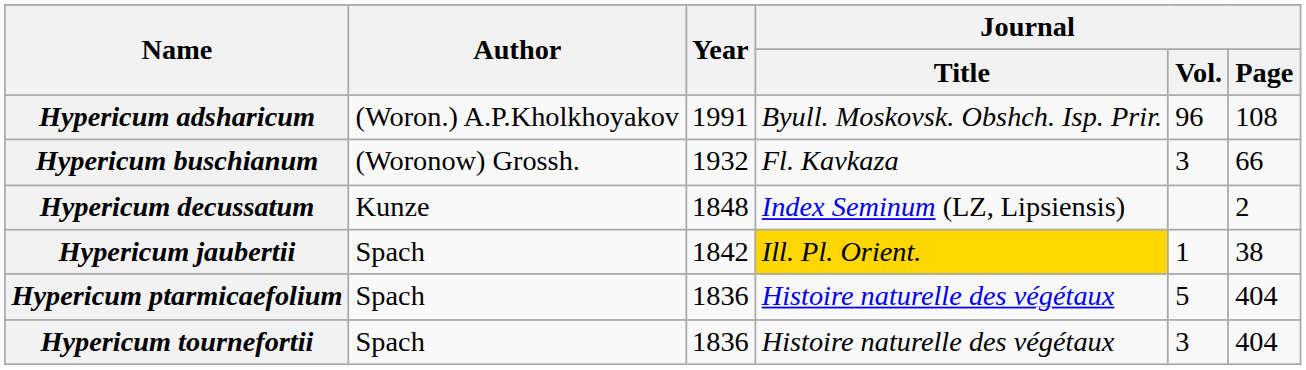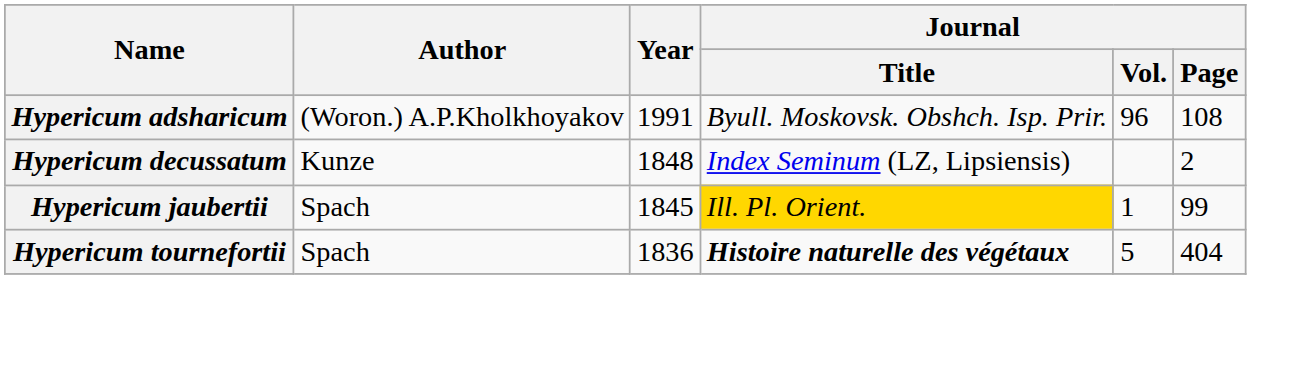 <table class="wikitable sortable">
 <tr>
 <th rowspan="2">Name</th>
 <th rowspan="2">Author</th>
 <th rowspan="2">Year</th>
 <th colspan="3">Journal</th>
 </tr>
 <tr>
 <th>Title</th>
 <th>Vol.</th>
 <th>Page</th>
 </tr>
 <tr>
 <th><em>Hypericum adsharicum</em></th>
 <td>(Woron.) A.P.Kholkhoyakov</td>
 <td>1991</td>
 <td><em>Byull. Moskovsk. Obshch. Isp. Prir.</em></td>
 <td>96</td>
 <td>108</td>
 </tr>
 <tr>
-<th><em>Hypericum buschianum</em></th>
-<td>(Woronow) Grossh.</td>
-<td>1932</td>
-<td><em>Fl. Kavkaza</em></td>
-<td>3</td>
-<td>66</td>
-</tr>
-<tr>
 <th><em>Hypericum decussatum</em></th>
 <td>Kunze</td>
 <td>1848</td>
 <td><em><a href='#'>Index Seminum</a></em> (LZ, Lipsiensis)</td>
 <td></td>
 <td>2</td>
 </tr>
 <tr>
 <th><em>Hypericum jaubertii</em></th>
 <td>Spach</td>
-<td>1842</td>
+<td>1845</td>
 <td style="background: gold;"><em>Ill. Pl. Orient.</em></td>
 <td>1</td>
-<td>38</td>
-</tr>
-<tr>
-<th><em>Hypericum ptarmicaefolium</em></th>
-<td>Spach</td>
-<td>1836</td>
-<td><em><a href='#'>Histoire naturelle des végétaux</a></em></td>
-<td>5</td>
-<td>404</td>
+<td>99</td>
 </tr>
 <tr>
 <th><em>Hypericum tournefortii</em></th>
 <td>Spach</td>
 <td>1836</td>
-<td><em>Histoire naturelle des végétaux</em></td>
-<td>3</td>
+<td><strong><em>Histoire naturelle des végétaux</em></strong></td>
+<td>5</td>
 <td>404</td>
 </tr>
 </table>
